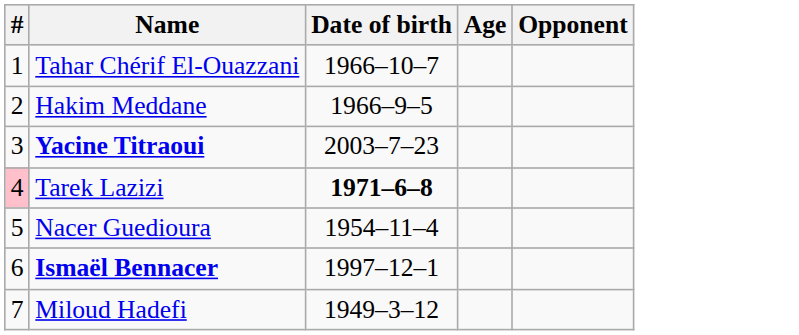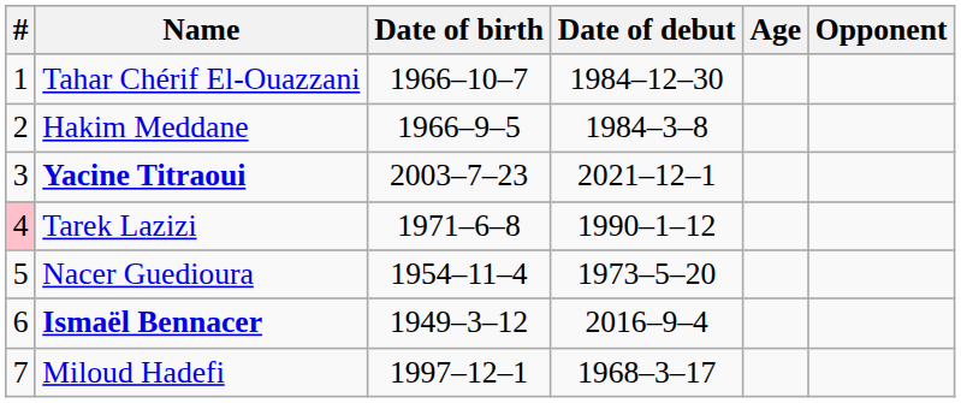 <table class="wikitable sortable" style="text-align: center;">
 <tr>
 <th>#</th>
 <th>Name</th>
 <th>Date of birth</th>
+<th>Date of debut</th>
 <th>Age</th>
 <th>Opponent</th>
 </tr>
 <tr>
 <td>1</td>
 <td align=left><a href='#'>Tahar Chérif El-Ouazzani</a></td>
 <td>1966–10–7</td>
+<td>1984–12–30</td>
 <td></td>
 <td align=left></td>
 </tr>
 <tr>
 <td>2</td>
 <td align=left><a href='#'>Hakim Meddane</a></td>
 <td>1966–9–5</td>
+<td>1984–3–8</td>
 <td></td>
 <td align=left></td>
 </tr>
 <tr>
 <td>3</td>
 <td align=left><strong><a href='#'>Yacine Titraoui</a></strong></td>
 <td>2003–7–23</td>
+<td>2021–12–1</td>
 <td></td>
 <td align=left></td>
 </tr>
 <tr>
 <td style="background: pink;">4</td>
 <td align=left><a href='#'>Tarek Lazizi</a></td>
-<td><strong>1971–6–8</strong></td>
+<td>1971–6–8</td>
+<td>1990–1–12</td>
 <td></td>
 <td align=left></td>
 </tr>
 <tr>
 <td>5</td>
 <td align=left><a href='#'>Nacer Guedioura</a></td>
 <td>1954–11–4</td>
+<td>1973–5–20</td>
 <td></td>
 <td align=left></td>
 </tr>
 <tr>
 <td>6</td>
 <td align=left><strong><a href='#'>Ismaël Bennacer</a></strong></td>
-<td>1997–12–1</td>
+<td>1949–3–12</td>
+<td>2016–9–4</td>
 <td></td>
 <td align=left></td>
 </tr>
 <tr>
 <td>7</td>
 <td align=left><a href='#'>Miloud Hadefi</a></td>
-<td>1949–3–12</td>
+<td>1997–12–1</td>
+<td>1968–3–17</td>
 <td></td>
 <td align=left></td>
 </tr>
 </table>
